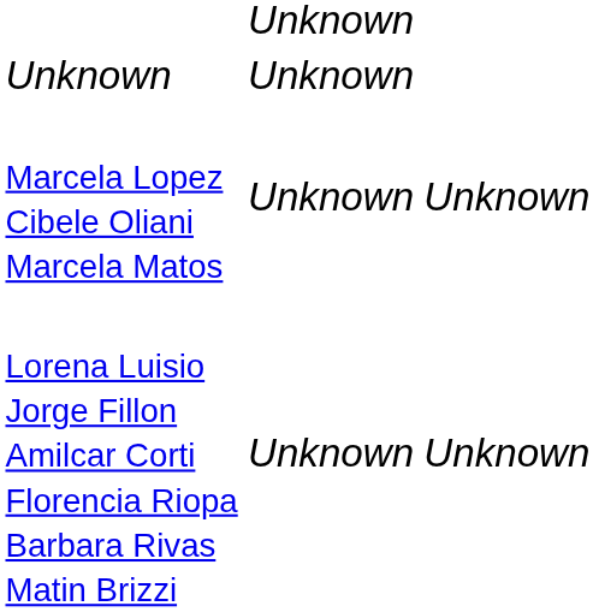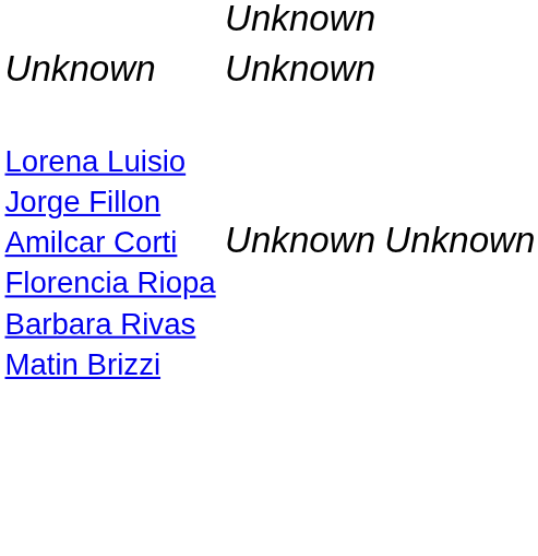 <table>
 <tr>
 <th scope=row style="text-align:left"></th>
 <td></td>
 <td><em>Unknown</em></td>
 <td></td>
 </tr>
 <tr>
 <th scope=row style="text-align:left"></th>
 <td><em>Unknown</em></td>
 <td><em>Unknown</em></td>
 <td><br></td>
 </tr>
 <tr>
 <th scope=row style="text-align:left"></th>
-<td><br><small><a href='#'>Marcela Lopez</a><br><a href='#'>Cibele Oliani</a><br><a href='#'>Marcela Matos</a></small></td>
-<td><em>Unknown</em></td>
-<td><em>Unknown</em></td>
-</tr>
-<tr>
-<th scope=row style="text-align:left"></th>
 <td><br><small><a href='#'>Lorena Luisio</a><br><a href='#'>Jorge Fillon</a><br><a href='#'>Amilcar Corti</a><br><a href='#'>Florencia Riopa</a><br><a href='#'>Barbara Rivas</a><br><a href='#'>Matin Brizzi</a></small></td>
 <td><em>Unknown</em></td>
 <td><em>Unknown</em></td>
 </tr>
 <tr>
 <th scope=row style="text-align:left"></th>
 <td></td>
 <td></td>
 <td></td>
 </tr>
 </table>
